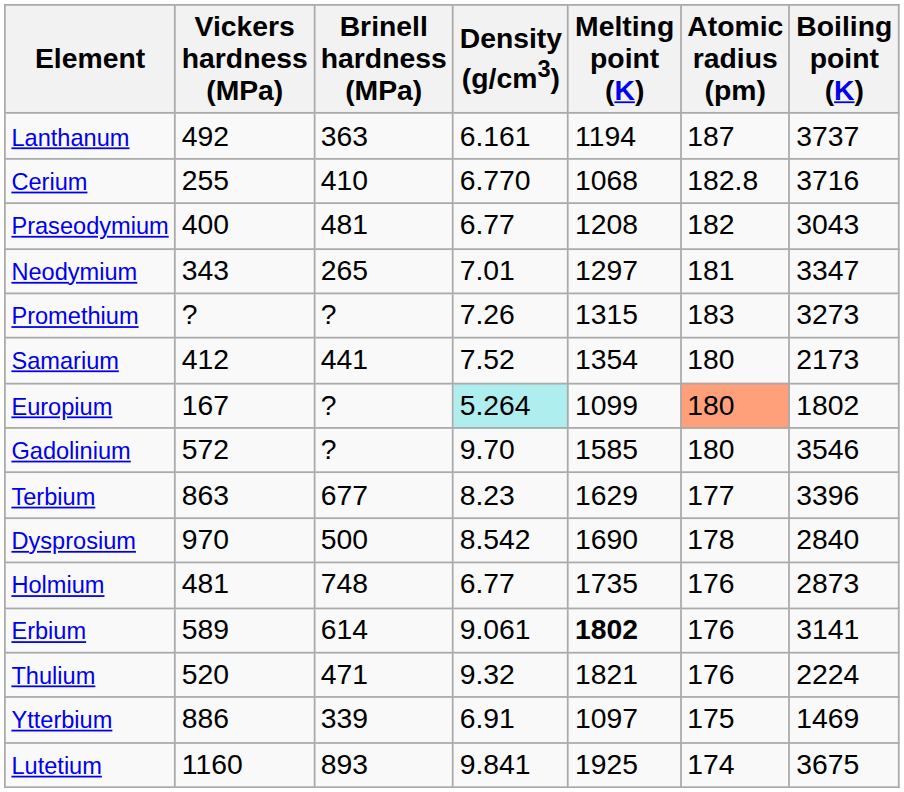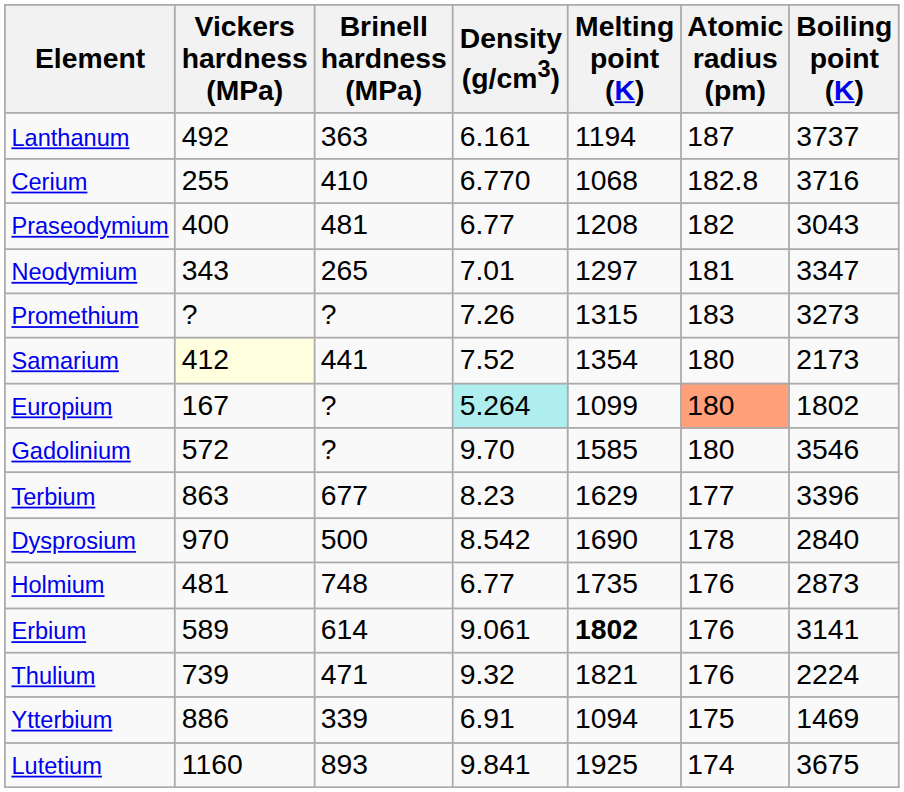 <table class="wikitable">
 <tr>
 <th>Element</th>
 <th>Vickers <br> hardness <br> (MPa)</th>
 <th>Brinell <br> hardness <br> (MPa)</th>
 <th>Density <br> (g/cm<sup>3</sup>)</th>
 <th>Melting <br> point <br> (<a href='#'>K</a>)</th>
 <th>Atomic <br> radius <br> (pm)</th>
 <th>Boiling <br> point <br> (<a href='#'>K</a>)</th>
 </tr>
 <tr>
 <td><small><a href='#'>Lanthanum</a></small></td>
 <td>492</td>
 <td>363</td>
 <td>6.161</td>
 <td>1194</td>
 <td>187</td>
 <td>3737</td>
 </tr>
 <tr>
 <td><small><a href='#'>Cerium</a></small></td>
 <td>255</td>
 <td>410</td>
 <td>6.770</td>
 <td>1068</td>
 <td>182.8</td>
 <td>3716</td>
 </tr>
 <tr>
 <td><small><a href='#'>Praseodymium</a></small></td>
 <td>400</td>
 <td>481</td>
 <td>6.77</td>
 <td>1208</td>
 <td>182</td>
 <td>3043</td>
 </tr>
 <tr>
 <td><small><a href='#'>Neodymium</a></small></td>
 <td>343</td>
 <td>265</td>
 <td>7.01</td>
 <td>1297</td>
 <td>181</td>
 <td>3347</td>
 </tr>
 <tr>
 <td><small><a href='#'>Promethium</a></small></td>
 <td>?</td>
 <td>?</td>
 <td>7.26</td>
 <td>1315</td>
 <td>183</td>
 <td>3273</td>
 </tr>
 <tr>
 <td><small><a href='#'>Samarium</a></small></td>
-<td>412</td>
+<td style="background: lightyellow;">412</td>
 <td>441</td>
 <td>7.52</td>
 <td>1354</td>
 <td>180</td>
 <td>2173</td>
 </tr>
 <tr>
 <td><small><a href='#'>Europium</a></small></td>
 <td>167</td>
 <td>?</td>
 <td style="background: paleturquoise;">5.264</td>
 <td>1099</td>
 <td style="background: lightsalmon;">180</td>
 <td>1802</td>
 </tr>
 <tr>
 <td><small><a href='#'>Gadolinium</a></small></td>
 <td>572</td>
 <td>?</td>
 <td>9.70</td>
 <td>1585</td>
 <td>180</td>
 <td>3546</td>
 </tr>
 <tr>
 <td><small><a href='#'>Terbium</a></small></td>
 <td>863</td>
 <td>677</td>
 <td>8.23</td>
 <td>1629</td>
 <td>177</td>
 <td>3396</td>
 </tr>
 <tr>
 <td><small><a href='#'>Dysprosium</a></small></td>
 <td>970</td>
 <td>500</td>
 <td>8.542</td>
 <td>1690</td>
 <td>178</td>
 <td>2840</td>
 </tr>
 <tr>
 <td><small><a href='#'>Holmium</a></small></td>
 <td>481</td>
 <td>748</td>
 <td>6.77</td>
 <td>1735</td>
 <td>176</td>
 <td>2873</td>
 </tr>
 <tr>
 <td><small><a href='#'>Erbium</a></small></td>
 <td>589</td>
 <td>614</td>
 <td>9.061</td>
 <td><strong>1802</strong></td>
 <td>176</td>
 <td>3141</td>
 </tr>
 <tr>
 <td><small><a href='#'>Thulium</a></small></td>
-<td>520</td>
+<td>739</td>
 <td>471</td>
 <td>9.32</td>
 <td>1821</td>
 <td>176</td>
 <td>2224</td>
 </tr>
 <tr>
 <td><small><a href='#'>Ytterbium</a></small></td>
 <td>886</td>
 <td>339</td>
 <td>6.91</td>
-<td>1097</td>
+<td>1094</td>
 <td>175</td>
 <td>1469</td>
 </tr>
 <tr>
 <td><small><a href='#'>Lutetium</a></small></td>
 <td>1160</td>
 <td>893</td>
 <td>9.841</td>
 <td>1925</td>
 <td>174</td>
 <td>3675</td>
 </tr>
 </table>
